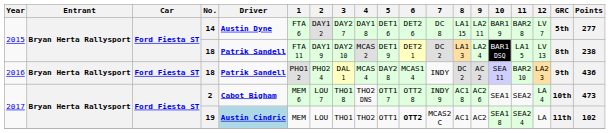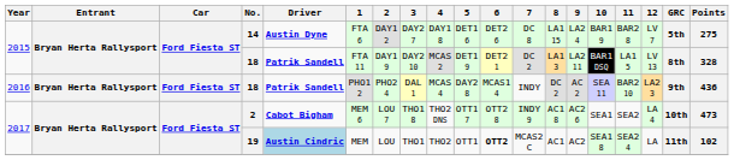 <table class="wikitable" border="1" style="text-align:center; font-size:90%;">
 <tr>
 <th>Year</th>
 <th>Entrant</th>
 <th>Car</th>
 <th>No.</th>
 <th>Driver</th>
 <th>1</th>
 <th>2</th>
 <th>3</th>
 <th>4</th>
 <th>5</th>
 <th>6</th>
 <th>7</th>
 <th>8</th>
 <th>9</th>
 <th>10</th>
 <th>11</th>
 <th>12</th>
 <th>GRC</th>
 <th>Points</th>
 </tr>
 <tr>
 <td rowspan=2><a href='#'>2015</a></td>
 <th rowspan=2>Bryan Herta Rallysport</th>
 <th rowspan=2><a href='#'>Ford Fiesta ST</a></th>
 <th>14</th>
 <td align="left"> <strong><a href='#'>Austin Dyne</a></strong></td>
 <td style="background:#DFFFDF;">FTA<br><small>6</small></td>
 <td style="background:#DFDFDF;">DAY1<br><small>2</small></td>
 <td style="background:#DFFFDF;">DAY2<br><small>7</small></td>
 <td style="background:#DFFFDF;">DAY1<br><small>8</small></td>
 <td style="background:#DFFFDF;">DET1<br><small>6</small></td>
 <td style="background:#DFFFDF;">DET2<br><small>6</small></td>
 <td style="background:#DFFFDF;">DC<br><small>8</small></td>
 <td style="background:#DFFFDF;">LA1<br><small>15</small></td>
-<td style="background:#DFFFDF;">LA2<br><small>11</small></td>
+<td style="background:#DFFFDF;">LA2<br><small>4</small></td>
 <td style="background:#DFFFDF;">BAR1<br><small>9</small></td>
 <td style="background:#DFFFDF;">BAR2<br><small>8</small></td>
 <td style="background:#DFFFDF;">LV<br><small>7</small></td>
 <th>5th</th>
-<th>277</th>
+<th>275</th>
 </tr>
 <tr>
 <th>18</th>
 <td align="left"> <strong><a href='#'>Patrik Sandell</a></strong></td>
 <td style="background:#DFFFDF;">FTA<br><small>11</small></td>
 <td style="background:#DFFFDF;">DAY1<br><small>9</small></td>
 <td style="background:#DFFFDF;">DAY2<br><small>10</small></td>
 <td style="background:#DFDFDF;">MCAS<br><small>2</small></td>
 <td style="background:#DFFFDF;">DET1<br><small>9</small></td>
 <td style="background:#FFFFBF;">DET2<br><small>1</small></td>
 <td style="background:#DFDFDF;">DC<br><small>2</small></td>
 <td style="background:#FFDF9F;">LA1<br><small>3</small></td>
-<td style="background:#DFFFDF;">LA2<br><small>4</small></td>
+<td style="background:#DFFFDF;">LA2<br><small>11</small></td>
 <td style="background:#000000; color:white"><span>BAR1<br><small>DSQ</small></span></td>
 <td style="background:#DFFFDF;">LA1<br><small>5</small></td>
 <td style="background:#DFFFDF;">LV<br><small>13</small></td>
 <th>8th</th>
-<th>238</th>
+<th>328</th>
 </tr>
 <tr>
 <td><a href='#'>2016</a></td>
 <th>Bryan Herta Rallysport</th>
 <th><a href='#'>Ford Fiesta ST</a></th>
 <th>18</th>
 <td align="left"> <strong><a href='#'>Patrik Sandell</a></strong></td>
 <td style="background:#DFDFDF;">PHO1<br><small>2</small></td>
 <td style="background:#DFFFDF;">PHO2<br><small>4</small></td>
 <td style="background:#FFFFBF;">DAL<br><small>1</small></td>
 <td style="background:#DFFFDF;">MCAS<br><small>4</small></td>
 <td style="background:#DFFFDF;">DAY2<br><small>8</small></td>
 <td style="background:#DFFFDF;">MCAS1<br><small>4</small></td>
 <td>INDY<br><small></small></td>
 <td style="background:#DFDFDF;">DC<br><small>2</small></td>
 <td style="background:#DFDFDF;">AC<br><small>2</small></td>
 <td style="background:#CFCFFF;">SEA<br><small>11</small></td>
 <td style="background:#DFFFDF;">BAR2<br><small>10</small></td>
 <td style="background:#FFDF9F;">LA2<br><small>3</small></td>
 <th>9th</th>
 <th>436</th>
 </tr>
 <tr>
 <td rowspan=2><a href='#'>2017</a></td>
 <th rowspan=2>Bryan Herta Rallysport</th>
 <th rowspan=2><a href='#'>Ford Fiesta ST</a></th>
 <th>2</th>
 <td align="left"> <strong><a href='#'>Cabot Bigham</a></strong></td>
 <td style="background:#DFFFDF;">MEM<br><small>6</small></td>
 <td style="background:#DFFFDF;">LOU<br><small>7</small></td>
 <td style="background:#DFFFDF;">THO1<br><small>8</small></td>
 <td>THO2<br><small>DNS</small></td>
 <td style="background:#DFFFDF;">OTT1<br><small>7</small></td>
 <td style="background:#DFFFDF;">OTT2<br><small>8</small></td>
 <td style="background:#DFFFDF;">INDY<br><small>9</small></td>
 <td style="background:#DFFFDF;">AC1<br><small>8</small></td>
 <td style="background:#DFFFDF;">AC2<br><small>6</small></td>
 <td>SEA1<br><small></small></td>
 <td>SEA2<br><small></small></td>
 <td style="background:#DFFFDF;">LA<br><small>4</small></td>
 <th>10th</th>
 <th>473</th>
 </tr>
 <tr>
 <th>19</th>
 <td align="left" style="background: lightblue;"> <strong><a href='#'>Austin Cindric</a></strong></td>
 <td>MEM<br><small></small></td>
 <td>LOU<br><small></small></td>
 <td>THO1<br><small></small></td>
 <td>THO2<br><small></small></td>
 <td>OTT1<br><small></small></td>
 <td><strong>OTT2<br><small></small></strong></td>
 <td>MCAS2<br>C<br></td>
 <td>AC1<br><small></small></td>
 <td>AC2<br><small></small></td>
 <td style="background:#DFFFDF;">SEA1<br><small>8</small></td>
 <td style="background:#DFFFDF;">SEA2<br><small>4</small></td>
 <td>LA<br><small></small></td>
 <th>11th</th>
 <th>102</th>
 </tr>
 <tr>
 </tr>
 </table>
